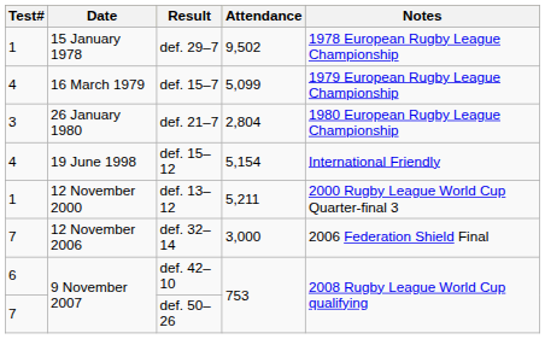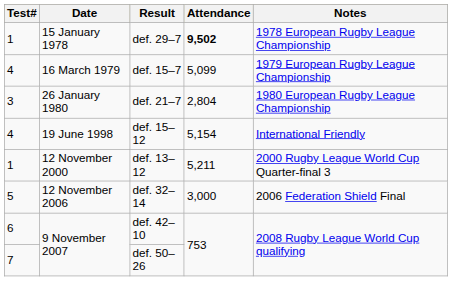 <table class="wikitable">
 <tr style="background:#bdb76b;">
 <th>Test#</th>
 <th>Date</th>
 <th>Result</th>
 <th>Attendance</th>
 <th>Notes</th>
 </tr>
 <tr>
 <td>1</td>
 <td>15 January 1978</td>
 <td> def.  29–7</td>
-<td>9,502</td>
+<td><strong>9,502</strong></td>
 <td><a href='#'>1978 European Rugby League Championship</a></td>
 </tr>
 <tr>
 <td>4</td>
 <td>16 March 1979</td>
 <td> def.  15–7</td>
 <td>5,099</td>
 <td><a href='#'>1979 European Rugby League Championship</a></td>
 </tr>
 <tr>
 <td>3</td>
 <td>26 January 1980</td>
 <td> def.  21–7</td>
 <td>2,804</td>
 <td><a href='#'>1980 European Rugby League Championship</a></td>
 </tr>
 <tr>
 <td>4</td>
 <td>19 June 1998</td>
 <td> def.  15–12</td>
 <td>5,154</td>
 <td><a href='#'>International Friendly</a></td>
 </tr>
 <tr>
 <td>1</td>
 <td>12 November 2000</td>
 <td> def.  13–12</td>
 <td>5,211</td>
 <td><a href='#'>2000 Rugby League World Cup</a> Quarter-final 3</td>
 </tr>
 <tr>
-<td>7</td>
+<td>5</td>
 <td>12 November 2006</td>
 <td> def.  32–14</td>
 <td>3,000</td>
 <td>2006 <a href='#'>Federation Shield</a> Final</td>
 </tr>
 <tr>
 <td>6</td>
 <td rowspan=2>9 November 2007</td>
 <td> def.  42–10</td>
 <td rowspan=2>753</td>
 <td rowspan=2><a href='#'>2008 Rugby League World Cup qualifying</a></td>
 </tr>
 <tr>
 <td>7</td>
 <td> def.  50–26</td>
 </tr>
 </table>
